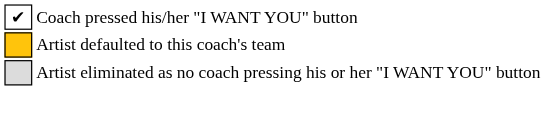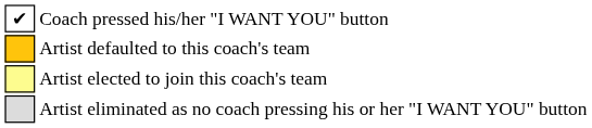 <table class="toccolours" style="font-size: 90%; white-space: nowrap;">
 <tr>
 <td style="background:white; border: 1px solid black;"> ✔ </td>
 <td>Coach pressed his/her "I WANT YOU" button</td>
 </tr>
 <tr>
 <td style="background:#FFC40C; border: 1px solid black">    </td>
 <td>Artist defaulted to this coach's team</td>
 </tr>
 <tr>
+<td style="background:#fdfc8f; border: 1px solid black;">    </td>
+<td style="padding-right: 8px">Artist elected to join this coach's team</td>
+</tr>
+<tr>
 <td style="background:#DCDCDC; border: 1px solid black">    </td>
 <td>Artist eliminated as no coach pressing his or her "I WANT YOU" button</td>
 </tr>
 </table>
